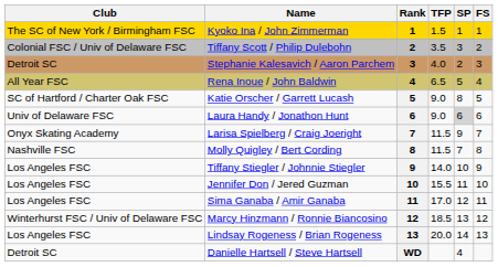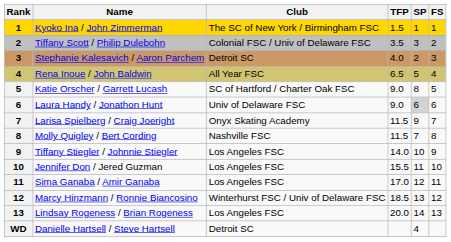 <table class="wikitable">
 <tr>
+<th>Rank</th>
+<th>Name</th>
 <th>Club</th>
-<th>Name</th>
-<th>Rank</th>
 <th>TFP</th>
 <th>SP</th>
 <th>FS</th>
 </tr>
 <tr bgcolor="gold">
+<td align="center"><strong>1</strong></td>
+<td><a href='#'>Kyoko Ina</a> / <a href='#'>John Zimmerman</a></td>
 <td>The SC of New York / Birmingham FSC</td>
-<td><a href='#'>Kyoko Ina</a> / <a href='#'>John Zimmerman</a></td>
-<td align="center"><strong>1</strong></td>
 <td>1.5</td>
 <td>1</td>
 <td>1</td>
 </tr>
 <tr bgcolor="silver">
+<td align="center"><strong>2</strong></td>
+<td><a href='#'>Tiffany Scott</a> / <a href='#'>Philip Dulebohn</a></td>
 <td>Colonial FSC / Univ of Delaware FSC</td>
-<td><a href='#'>Tiffany Scott</a> / <a href='#'>Philip Dulebohn</a></td>
-<td align="center"><strong>2</strong></td>
 <td>3.5</td>
 <td>3</td>
 <td>2</td>
 </tr>
 <tr bgcolor="cc9966">
+<td align="center"><strong>3</strong></td>
+<td><a href='#'>Stephanie Kalesavich</a> / <a href='#'>Aaron Parchem</a></td>
 <td>Detroit SC</td>
-<td><a href='#'>Stephanie Kalesavich</a> / <a href='#'>Aaron Parchem</a></td>
-<td align="center"><strong>3</strong></td>
 <td>4.0</td>
 <td>2</td>
 <td>3</td>
 </tr>
 <tr bgcolor="#d1c571">
+<td align="center"><strong>4</strong></td>
+<td><a href='#'>Rena Inoue</a> / <a href='#'>John Baldwin</a></td>
 <td>All Year FSC</td>
-<td><a href='#'>Rena Inoue</a> / <a href='#'>John Baldwin</a></td>
-<td align="center"><strong>4</strong></td>
 <td>6.5</td>
 <td>5</td>
 <td>4</td>
 </tr>
 <tr>
+<th>5</th>
+<td><a href='#'>Katie Orscher</a> / <a href='#'>Garrett Lucash</a></td>
 <td>SC of Hartford / Charter Oak FSC</td>
-<td><a href='#'>Katie Orscher</a> / <a href='#'>Garrett Lucash</a></td>
-<th>5</th>
 <td>9.0</td>
 <td>8</td>
 <td>5</td>
 </tr>
 <tr>
+<th>6</th>
+<td><a href='#'>Laura Handy</a> / <a href='#'>Jonathon Hunt</a></td>
 <td>Univ of Delaware FSC</td>
-<td><a href='#'>Laura Handy</a> / <a href='#'>Jonathon Hunt</a></td>
-<th>6</th>
 <td>9.0</td>
 <td style="background: lightgrey;">6</td>
 <td>6</td>
 </tr>
 <tr>
+<th>7</th>
+<td><a href='#'>Larisa Spielberg</a> / <a href='#'>Craig Joeright</a></td>
 <td>Onyx Skating Academy</td>
-<td><a href='#'>Larisa Spielberg</a> / <a href='#'>Craig Joeright</a></td>
-<th>7</th>
 <td>11.5</td>
 <td>9</td>
 <td>7</td>
 </tr>
 <tr>
+<th>8</th>
+<td><a href='#'>Molly Quigley</a> / <a href='#'>Bert Cording</a></td>
 <td>Nashville FSC</td>
-<td><a href='#'>Molly Quigley</a> / <a href='#'>Bert Cording</a></td>
-<th>8</th>
 <td>11.5</td>
 <td>7</td>
 <td>8</td>
 </tr>
 <tr>
+<th>9</th>
+<td><a href='#'>Tiffany Stiegler</a> / <a href='#'>Johnnie Stiegler</a></td>
 <td>Los Angeles FSC</td>
-<td><a href='#'>Tiffany Stiegler</a> / <a href='#'>Johnnie Stiegler</a></td>
-<th>9</th>
 <td>14.0</td>
 <td>10</td>
 <td>9</td>
 </tr>
 <tr>
+<th>10</th>
+<td><a href='#'>Jennifer Don</a> / Jered Guzman</td>
 <td>Los Angeles FSC</td>
-<td><a href='#'>Jennifer Don</a> / Jered Guzman</td>
-<th>10</th>
 <td>15.5</td>
 <td>11</td>
 <td>10</td>
 </tr>
 <tr>
+<th>11</th>
+<td><a href='#'>Sima Ganaba</a> / <a href='#'>Amir Ganaba</a></td>
 <td>Los Angeles FSC</td>
-<td><a href='#'>Sima Ganaba</a> / <a href='#'>Amir Ganaba</a></td>
-<th>11</th>
 <td>17.0</td>
 <td>12</td>
 <td>11</td>
 </tr>
 <tr>
+<th>12</th>
+<td><a href='#'>Marcy Hinzmann</a> / <a href='#'>Ronnie Biancosino</a></td>
 <td>Winterhurst FSC / Univ of Delaware FSC</td>
-<td><a href='#'>Marcy Hinzmann</a> / <a href='#'>Ronnie Biancosino</a></td>
-<th>12</th>
 <td>18.5</td>
 <td>13</td>
 <td>12</td>
 </tr>
 <tr>
+<th>13</th>
+<td><a href='#'>Lindsay Rogeness</a> / <a href='#'>Brian Rogeness</a></td>
 <td>Los Angeles FSC</td>
-<td><a href='#'>Lindsay Rogeness</a> / <a href='#'>Brian Rogeness</a></td>
-<th>13</th>
 <td>20.0</td>
 <td>14</td>
 <td>13</td>
 </tr>
 <tr>
+<th>WD</th>
+<td><a href='#'>Danielle Hartsell</a> / <a href='#'>Steve Hartsell</a></td>
 <td>Detroit SC</td>
-<td><a href='#'>Danielle Hartsell</a> / <a href='#'>Steve Hartsell</a></td>
-<th>WD</th>
 <td></td>
 <td>4</td>
 <td></td>
 </tr>
 </table>
